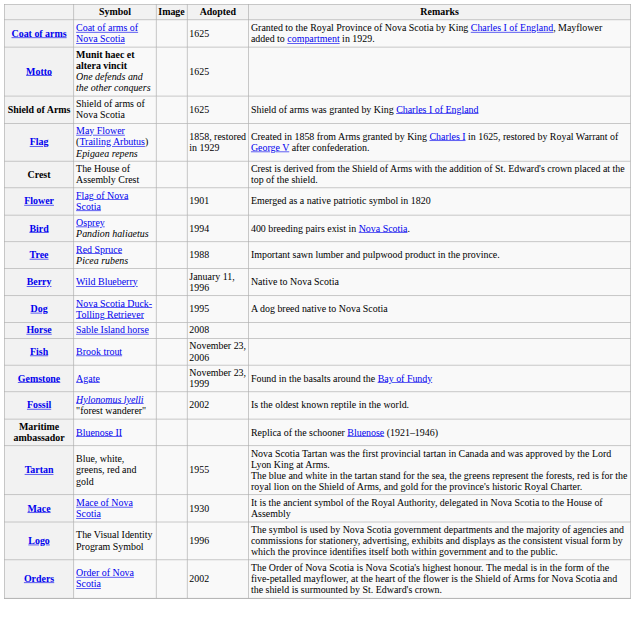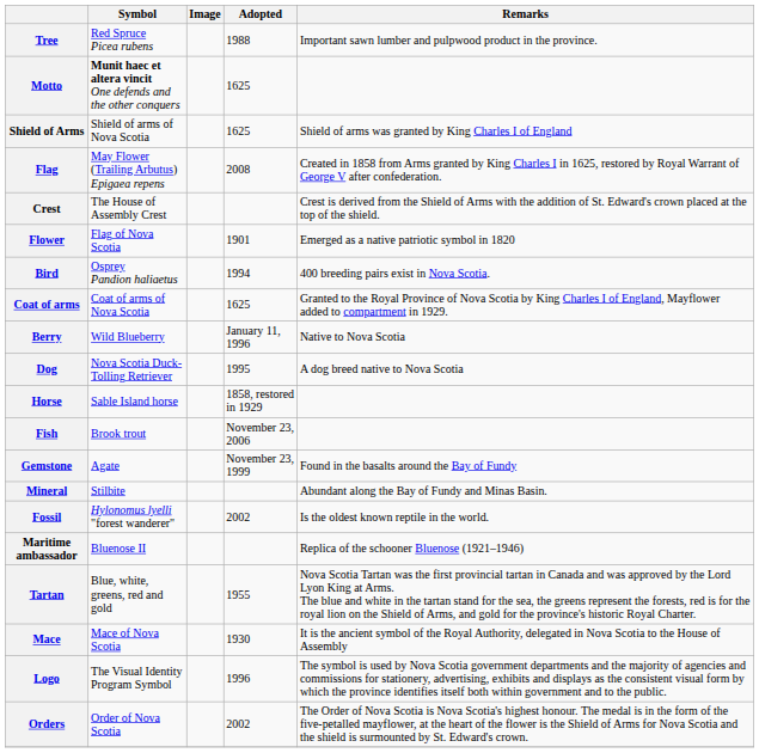 <table class="wikitable" style="width:80%;">
 <tr>
 <th></th>
 <th>Symbol</th>
 <th>Image</th>
 <th>Adopted</th>
 <th>Remarks</th>
 </tr>
 <tr>
-<th><a href='#'>Coat of arms</a></th>
-<td><a href='#'>Coat of arms of Nova Scotia</a></td>
+<th><a href='#'>Tree</a></th>
+<td><a href='#'>Red Spruce</a><br><em>Picea rubens</em></td>
 <td></td>
-<td>1625</td>
-<td>Granted to the Royal Province of Nova Scotia  by King <a href='#'>Charles I of England</a>, Mayflower added to <a href='#'>compartment</a> in 1929.</td>
+<td>1988</td>
+<td>Important sawn lumber and pulpwood product in the province.</td>
 </tr>
 <tr>
 <th><a href='#'>Motto</a></th>
 <td><strong>Munit haec et altera vincit</strong><br><em>One defends and the other conquers</em></td>
 <td></td>
 <td>1625</td>
 <td></td>
 </tr>
 <tr>
 <th>Shield of Arms</th>
 <td>Shield of arms of Nova Scotia</td>
 <td></td>
 <td>1625</td>
 <td>Shield of arms was granted by King <a href='#'>Charles I of England</a></td>
 </tr>
 <tr>
 <th><a href='#'>Flag</a></th>
 <td><a href='#'>May Flower</a><br>(<a href='#'>Trailing Arbutus</a>)<br><em>Epigaea repens</em></td>
 <td></td>
-<td>1858, restored in 1929</td>
+<td>2008</td>
 <td>Created in 1858 from Arms granted by King <a href='#'>Charles I</a> in 1625, restored by Royal Warrant of <a href='#'>George V</a> after confederation.</td>
 </tr>
 <tr>
 <th>Crest</th>
 <td>The House of Assembly Crest</td>
 <td></td>
 <td></td>
 <td>Crest is derived from the Shield of Arms with the addition of St. Edward's crown placed at the top of the shield.</td>
 </tr>
 <tr>
 <th><a href='#'>Flower</a></th>
 <td><a href='#'>Flag of Nova Scotia</a></td>
 <td></td>
 <td>1901</td>
 <td>Emerged as a native patriotic symbol in 1820</td>
 </tr>
 <tr>
 <th><a href='#'>Bird</a></th>
 <td><a href='#'>Osprey</a><br><em>Pandion haliaetus</em></td>
 <td></td>
 <td>1994</td>
 <td>400 breeding pairs exist in <a href='#'>Nova Scotia</a>. </td>
 </tr>
 <tr>
-<th><a href='#'>Tree</a></th>
-<td><a href='#'>Red Spruce</a><br><em>Picea rubens</em></td>
+<th><a href='#'>Coat of arms</a></th>
+<td><a href='#'>Coat of arms of Nova Scotia</a></td>
 <td></td>
-<td>1988</td>
-<td>Important sawn lumber and pulpwood product in the province.</td>
+<td>1625</td>
+<td>Granted to the Royal Province of Nova Scotia  by King <a href='#'>Charles I of England</a>, Mayflower added to <a href='#'>compartment</a> in 1929.</td>
 </tr>
 <tr>
 <th><a href='#'>Berry</a></th>
 <td><a href='#'>Wild Blueberry</a></td>
 <td></td>
 <td>January 11, 1996</td>
 <td>Native to Nova Scotia</td>
 </tr>
 <tr>
 <th><a href='#'>Dog</a></th>
 <td><a href='#'>Nova Scotia Duck-Tolling Retriever</a></td>
 <td></td>
 <td>1995</td>
 <td>A dog breed native to Nova Scotia</td>
 </tr>
 <tr>
 <th><a href='#'>Horse</a></th>
 <td><a href='#'>Sable Island horse</a></td>
 <td></td>
-<td>2008</td>
+<td>1858, restored in 1929</td>
 <td></td>
 </tr>
 <tr>
 <th><a href='#'>Fish</a></th>
 <td><a href='#'>Brook trout</a></td>
 <td></td>
 <td>November 23, 2006</td>
 <td></td>
 </tr>
 <tr>
 <th><a href='#'>Gemstone</a></th>
 <td><a href='#'>Agate</a></td>
 <td></td>
 <td>November 23, 1999</td>
 <td>Found in the basalts around the <a href='#'>Bay of Fundy</a></td>
+</tr>
+<tr>
+<th><a href='#'>Mineral</a></th>
+<td><a href='#'>Stilbite</a></td>
+<td></td>
+<td></td>
+<td>Abundant along the Bay of Fundy and Minas Basin.</td>
 </tr>
 <tr>
 <th><a href='#'>Fossil</a></th>
 <td><em><a href='#'>Hylonomus lyelli</a></em><br>"forest wanderer"</td>
 <td></td>
 <td>2002</td>
 <td>Is the oldest known reptile in the world.</td>
 </tr>
 <tr>
 <th>Maritime ambassador</th>
 <td><a href='#'>Bluenose II</a></td>
 <td></td>
 <td></td>
 <td>Replica of the schooner <a href='#'>Bluenose</a> (1921–1946)</td>
 </tr>
 <tr>
 <th><a href='#'>Tartan</a></th>
 <td>Blue, white, greens, red and gold</td>
 <td></td>
 <td>1955</td>
 <td>Nova Scotia Tartan was the first provincial tartan in Canada and was approved by the Lord Lyon King at Arms.<br>The blue and white in the tartan stand for the sea, the greens represent the forests, red is for the royal lion on the Shield of Arms, and gold for the province's historic Royal Charter.</td>
 </tr>
 <tr>
 <th><a href='#'>Mace</a></th>
 <td><a href='#'>Mace of Nova Scotia</a></td>
 <td></td>
 <td>1930</td>
 <td>It is the ancient symbol of the Royal Authority, delegated in Nova Scotia to the House of Assembly</td>
 </tr>
 <tr>
 <th><a href='#'>Logo</a></th>
 <td>The Visual Identity Program Symbol</td>
 <td></td>
 <td>1996</td>
 <td>The symbol is used by Nova Scotia government departments and the majority of agencies and commissions for stationery, advertising, exhibits and displays as the consistent visual form by which the province identifies itself both within government and to the public.</td>
 </tr>
 <tr>
 <th><a href='#'>Orders</a></th>
 <td><a href='#'>Order of Nova Scotia</a></td>
 <td></td>
 <td>2002</td>
 <td>The Order of Nova Scotia is Nova Scotia's highest honour. The medal is in the form of the five-petalled mayflower, at the heart of the flower is the Shield of Arms for Nova Scotia and the shield is surmounted by St. Edward's crown.</td>
 </tr>
 <tr>
 </tr>
 </table>
